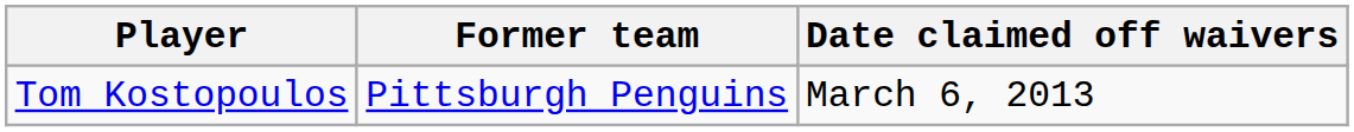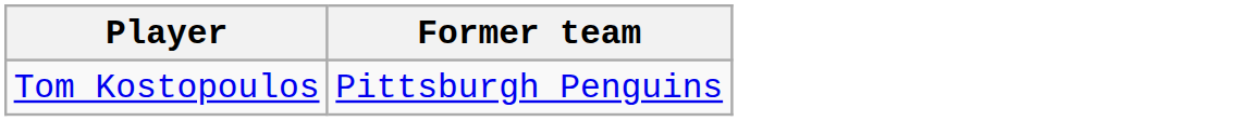 <table class="wikitable">
 <tr>
 <th>Player</th>
 <th>Former team</th>
-<th>Date claimed off waivers</th>
 </tr>
 <tr>
 <td><a href='#'>Tom Kostopoulos</a></td>
 <td><a href='#'>Pittsburgh Penguins</a></td>
-<td>March 6, 2013</td>
 </tr>
 </table>
